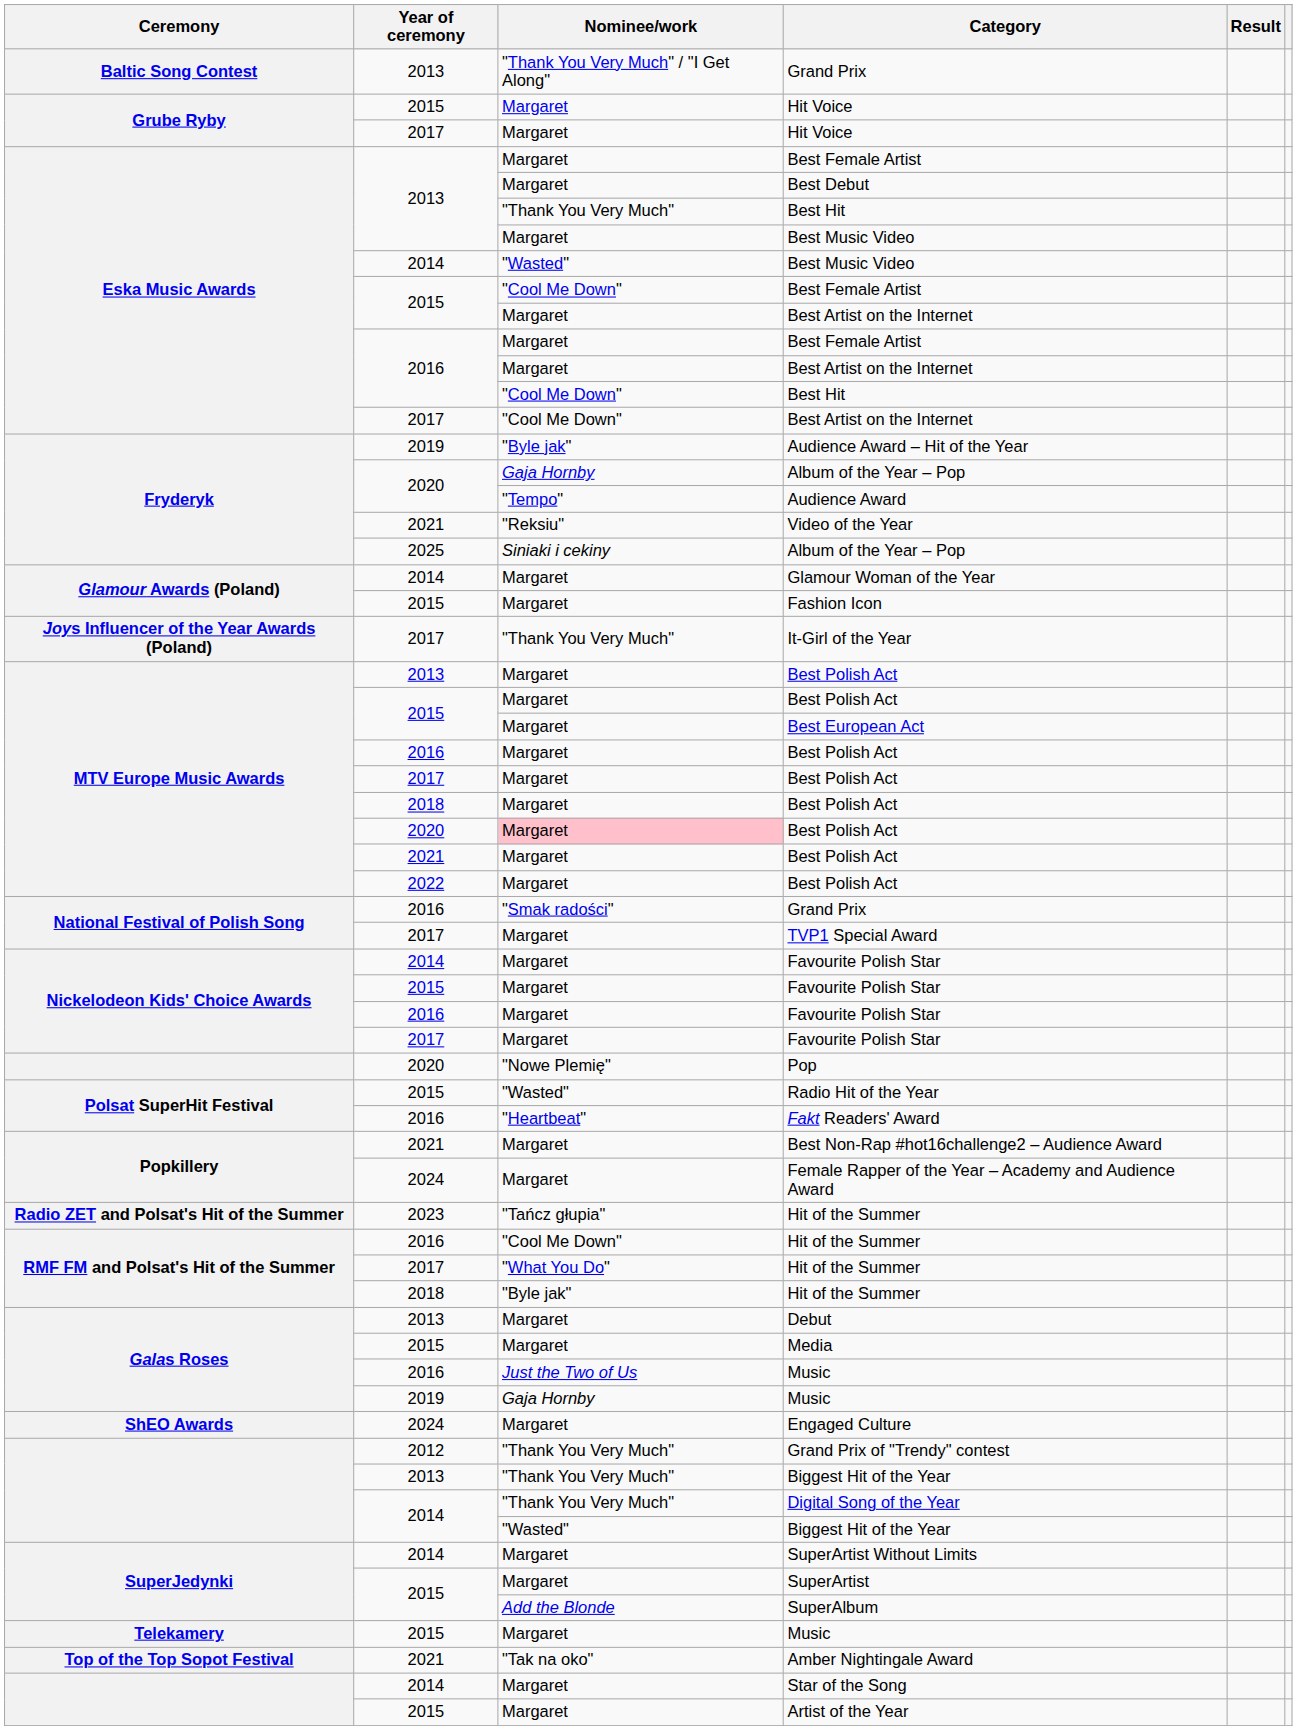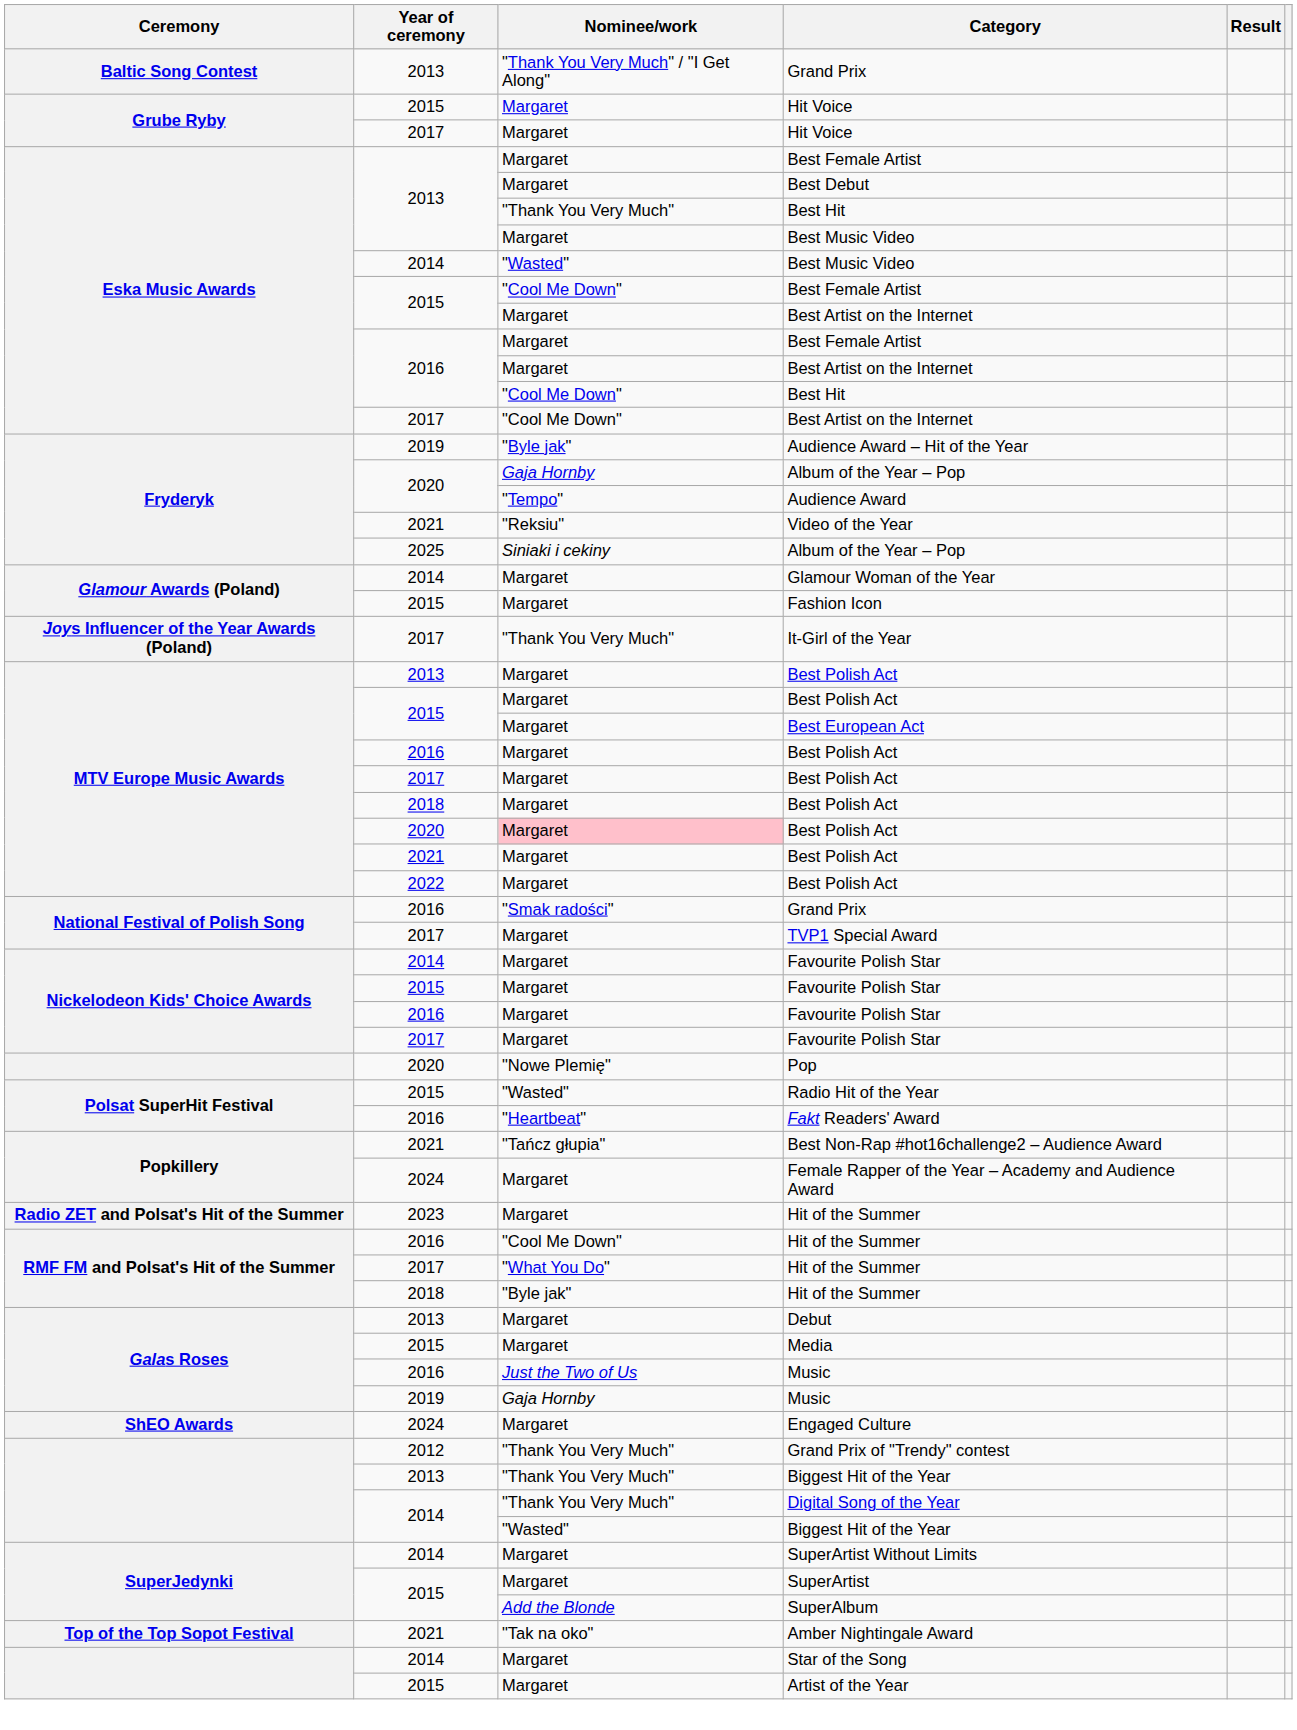 <table class="wikitable plainrowheaders sortable" style="width:99%;">
 <tr style="background:#ccc; text-align:center;">
 <th scope="col">Ceremony</th>
 <th scope="col">Year of ceremony</th>
 <th scope="col">Nominee/work</th>
 <th scope="col">Category</th>
 <th scope="col">Result</th>
 <th scope="col" class="unsortable"></th>
 </tr>
 <tr>
 <th scope="row"><a href='#'>Baltic Song Contest</a></th>
 <td style="text-align:center;">2013</td>
 <td>"<a href='#'>Thank You Very Much</a>" / "I Get Along"</td>
 <td>Grand Prix</td>
 <td></td>
 <td style="text-align:center;"></td>
 </tr>
 <tr>
 <th scope="row" rowspan="2"><a href='#'>Grube Ryby</a></th>
 <td style="text-align:center;">2015</td>
 <td><a href='#'>Margaret</a></td>
 <td>Hit Voice</td>
 <td></td>
 <td style="text-align:center;"></td>
 </tr>
 <tr>
 <td style="text-align:center;">2017</td>
 <td>Margaret</td>
 <td>Hit Voice</td>
 <td></td>
 <td style="text-align:center;"></td>
 </tr>
 <tr>
 <th scope="row" rowspan="11"><a href='#'>Eska Music Awards</a></th>
 <td style="text-align:center;" rowspan="4">2013</td>
 <td>Margaret</td>
 <td>Best Female Artist</td>
 <td></td>
 <td style="text-align:center;"></td>
 </tr>
 <tr>
 <td>Margaret</td>
 <td>Best Debut</td>
 <td></td>
 <td style="text-align:center;"></td>
 </tr>
 <tr>
 <td>"Thank You Very Much"</td>
 <td>Best Hit</td>
 <td></td>
 <td style="text-align:center;"></td>
 </tr>
 <tr>
 <td>Margaret</td>
 <td>Best Music Video</td>
 <td></td>
 <td style="text-align:center;"></td>
 </tr>
 <tr>
 <td style="text-align:center;">2014</td>
 <td>"<a href='#'>Wasted</a>"</td>
 <td>Best Music Video</td>
 <td></td>
 <td style="text-align:center;"></td>
 </tr>
 <tr>
 <td style="text-align:center;" rowspan="2">2015</td>
 <td>"<a href='#'>Cool Me Down</a>"</td>
 <td>Best Female Artist</td>
 <td></td>
 <td style="text-align:center;"></td>
 </tr>
 <tr>
 <td>Margaret</td>
 <td>Best Artist on the Internet</td>
 <td></td>
 <td style="text-align:center;"></td>
 </tr>
 <tr>
 <td style="text-align:center;" rowspan="3">2016</td>
 <td>Margaret</td>
 <td>Best Female Artist</td>
 <td></td>
 <td style="text-align:center;"></td>
 </tr>
 <tr>
 <td>Margaret</td>
 <td>Best Artist on the Internet</td>
 <td></td>
 <td style="text-align:center;"></td>
 </tr>
 <tr>
 <td>"<a href='#'>Cool Me Down</a>"</td>
 <td>Best Hit</td>
 <td></td>
 <td style="text-align:center;"></td>
 </tr>
 <tr>
 <td style="text-align:center;">2017</td>
 <td>"Cool Me Down"</td>
 <td>Best Artist on the Internet</td>
 <td></td>
 <td style="text-align:center;"></td>
 </tr>
 <tr>
 <th scope="row" rowspan="5"><a href='#'>Fryderyk</a></th>
 <td style="text-align:center;">2019</td>
 <td>"<a href='#'>Byle jak</a>"</td>
 <td>Audience Award – Hit of the Year</td>
 <td></td>
 <td style="text-align:center;"></td>
 </tr>
 <tr>
 <td style="text-align:center;" rowspan="2">2020</td>
 <td><em><a href='#'>Gaja Hornby</a></em></td>
 <td>Album of the Year – Pop</td>
 <td></td>
 <td style="text-align:center;"></td>
 </tr>
 <tr>
 <td>"<a href='#'>Tempo</a>"</td>
 <td>Audience Award</td>
 <td></td>
 <td style="text-align:center;"></td>
 </tr>
 <tr>
 <td style="text-align:center;">2021</td>
 <td>"Reksiu" </td>
 <td>Video of the Year</td>
 <td></td>
 <td style="text-align:center;"></td>
 </tr>
 <tr>
 <td style="text-align:center;">2025</td>
 <td><em>Siniaki i cekiny</em></td>
 <td>Album of the Year – Pop</td>
 <td></td>
 <td style="text-align:center;"></td>
 </tr>
 <tr>
 <th scope="row" rowspan="2"><a href='#'><em>Glamour</em> Awards</a> (Poland)</th>
 <td style="text-align:center;">2014</td>
 <td>Margaret</td>
 <td>Glamour Woman of the Year</td>
 <td></td>
 <td style="text-align:center;"></td>
 </tr>
 <tr>
 <td style="text-align:center;">2015</td>
 <td>Margaret</td>
 <td>Fashion Icon</td>
 <td></td>
 <td style="text-align:center;"></td>
 </tr>
 <tr>
 <th scope="row"><a href='#'><em>Joy</em>s Influencer of the Year Awards</a> (Poland)</th>
 <td style="text-align:center;">2017</td>
 <td>"Thank You Very Much"</td>
 <td>It-Girl of the Year</td>
 <td></td>
 <td style="text-align:center;"></td>
 </tr>
 <tr>
 <th scope="row" rowspan="9"><a href='#'>MTV Europe Music Awards</a></th>
 <td style="text-align:center;"><a href='#'>2013</a></td>
 <td>Margaret</td>
 <td><a href='#'>Best Polish Act</a></td>
 <td></td>
 <td style="text-align:center;"></td>
 </tr>
 <tr>
 <td style="text-align:center;" rowspan="2"><a href='#'>2015</a></td>
 <td>Margaret</td>
 <td>Best Polish Act</td>
 <td></td>
 <td style="text-align:center;"></td>
 </tr>
 <tr>
 <td>Margaret</td>
 <td><a href='#'>Best European Act</a></td>
 <td></td>
 <td style="text-align:center;"></td>
 </tr>
 <tr>
 <td style="text-align:center;"><a href='#'>2016</a></td>
 <td>Margaret</td>
 <td>Best Polish Act</td>
 <td></td>
 <td style="text-align:center;"></td>
 </tr>
 <tr>
 <td style="text-align:center;"><a href='#'>2017</a></td>
 <td>Margaret</td>
 <td>Best Polish Act</td>
 <td></td>
 <td style="text-align:center;"></td>
 </tr>
 <tr>
 <td style="text-align:center;"><a href='#'>2018</a></td>
 <td>Margaret</td>
 <td>Best Polish Act</td>
 <td></td>
 <td style="text-align:center;"></td>
 </tr>
 <tr>
 <td style="text-align:center;"><a href='#'>2020</a></td>
 <td style="background: pink;">Margaret</td>
 <td>Best Polish Act</td>
 <td></td>
 <td style="text-align:center;"></td>
 </tr>
 <tr>
 <td style="text-align:center;"><a href='#'>2021</a></td>
 <td>Margaret</td>
 <td>Best Polish Act</td>
 <td></td>
 <td style="text-align:center;"></td>
 </tr>
 <tr>
 <td style="text-align:center;"><a href='#'>2022</a></td>
 <td>Margaret</td>
 <td>Best Polish Act</td>
 <td></td>
 <td style="text-align:center;"></td>
 </tr>
 <tr>
 <th scope="row" rowspan="2"><a href='#'>National Festival of Polish Song</a></th>
 <td style="text-align:center;">2016</td>
 <td>"<a href='#'>Smak radości</a>"</td>
 <td>Grand Prix</td>
 <td></td>
 <td style="text-align:center;"></td>
 </tr>
 <tr>
 <td style="text-align:center;">2017</td>
 <td>Margaret</td>
 <td><a href='#'>TVP1</a> Special Award</td>
 <td></td>
 <td style="text-align:center;"></td>
 </tr>
 <tr>
 <th scope="row" rowspan="4"><a href='#'>Nickelodeon Kids' Choice Awards</a></th>
 <td style="text-align:center;"><a href='#'>2014</a></td>
 <td>Margaret</td>
 <td>Favourite Polish Star</td>
 <td></td>
 <td style="text-align:center;"></td>
 </tr>
 <tr>
 <td style="text-align:center;"><a href='#'>2015</a></td>
 <td>Margaret</td>
 <td>Favourite Polish Star</td>
 <td></td>
 <td style="text-align:center;"></td>
 </tr>
 <tr>
 <td style="text-align:center;"><a href='#'>2016</a></td>
 <td>Margaret</td>
 <td>Favourite Polish Star</td>
 <td></td>
 <td style="text-align:center;"></td>
 </tr>
 <tr>
 <td style="text-align:center;"><a href='#'>2017</a></td>
 <td>Margaret</td>
 <td>Favourite Polish Star</td>
 <td></td>
 <td style="text-align:center;"></td>
 </tr>
 <tr>
 <th scope="row"></th>
 <td style="text-align:center;">2020</td>
 <td>"Nowe Plemię"</td>
 <td>Pop</td>
 <td></td>
 <td style="text-align:center;"></td>
 </tr>
 <tr>
 <th scope="row" rowspan="2"><a href='#'>Polsat</a> SuperHit Festival</th>
 <td style="text-align:center;">2015</td>
 <td>"Wasted"</td>
 <td>Radio Hit of the Year</td>
 <td></td>
 <td style="text-align:center;"></td>
 </tr>
 <tr>
 <td style="text-align:center;">2016</td>
 <td>"<a href='#'>Heartbeat</a>"</td>
 <td><em><a href='#'>Fakt</a></em> Readers' Award</td>
 <td></td>
 <td style="text-align:center;"></td>
 </tr>
 <tr>
 <th scope="row" rowspan="2">Popkillery</th>
 <td style="text-align:center;">2021</td>
-<td>Margaret</td>
+<td>"Tańcz głupia"</td>
 <td>Best Non-Rap #hot16challenge2 – Audience Award</td>
 <td></td>
 <td style="text-align:center;"></td>
 </tr>
 <tr>
 <td style="text-align:center;">2024</td>
 <td>Margaret</td>
 <td>Female Rapper of the Year – Academy and Audience Award</td>
 <td></td>
 <td style="text-align:center;"></td>
 </tr>
 <tr>
 <th scope="row"><a href='#'>Radio ZET</a> and Polsat's Hit of the Summer</th>
 <td style="text-align:center;">2023</td>
-<td>"Tańcz głupia"</td>
+<td>Margaret</td>
 <td>Hit of the Summer</td>
 <td></td>
 <td style="text-align:center;"></td>
 </tr>
 <tr>
 <th scope="row" rowspan="3"><a href='#'>RMF FM</a> and Polsat's Hit of the Summer</th>
 <td style="text-align:center;">2016</td>
 <td>"Cool Me Down"</td>
 <td>Hit of the Summer</td>
 <td></td>
 <td style="text-align:center;"></td>
 </tr>
 <tr>
 <td style="text-align:center;">2017</td>
 <td>"<a href='#'>What You Do</a>"</td>
 <td>Hit of the Summer</td>
 <td></td>
 <td style="text-align:center;"></td>
 </tr>
 <tr>
 <td style="text-align:center;">2018</td>
 <td>"Byle jak"</td>
 <td>Hit of the Summer</td>
 <td></td>
 <td style="text-align:center;"></td>
 </tr>
 <tr>
 <th scope="row" rowspan="4"><a href='#'><em>Gala</em>s Roses</a></th>
 <td style="text-align:center;">2013</td>
 <td>Margaret</td>
 <td>Debut</td>
 <td></td>
 <td style="text-align:center;"></td>
 </tr>
 <tr>
 <td style="text-align:center;">2015</td>
 <td>Margaret</td>
 <td>Media</td>
 <td></td>
 <td style="text-align:center;"></td>
 </tr>
 <tr>
 <td style="text-align:center;">2016</td>
 <td><em><a href='#'>Just the Two of Us</a></em> </td>
 <td>Music</td>
 <td></td>
 <td style="text-align:center;"></td>
 </tr>
 <tr>
 <td style="text-align:center;">2019</td>
 <td><em>Gaja Hornby</em></td>
 <td>Music</td>
 <td></td>
 <td style="text-align:center;"></td>
 </tr>
 <tr>
 <th scope="row"><a href='#'>ShEO Awards</a></th>
 <td style="text-align:center;">2024</td>
 <td>Margaret</td>
 <td>Engaged Culture</td>
 <td></td>
 <td style="text-align:center;"></td>
 </tr>
 <tr>
 <th scope="row" rowspan="4"></th>
 <td style="text-align:center;">2012</td>
 <td>"Thank You Very Much"</td>
 <td>Grand Prix of "Trendy" contest</td>
 <td></td>
 <td style="text-align:center;"></td>
 </tr>
 <tr>
 <td style="text-align:center;">2013</td>
 <td>"Thank You Very Much"</td>
 <td>Biggest Hit of the Year</td>
 <td></td>
 <td style="text-align:center;"></td>
 </tr>
 <tr>
 <td style="text-align:center;" rowspan="2">2014</td>
 <td>"Thank You Very Much"</td>
 <td><a href='#'>Digital Song of the Year</a></td>
 <td></td>
 <td style="text-align:center;"></td>
 </tr>
 <tr>
 <td>"Wasted"</td>
 <td>Biggest Hit of the Year</td>
 <td></td>
 <td style="text-align:center;"></td>
 </tr>
 <tr>
 <th scope="row" rowspan="3"><a href='#'>SuperJedynki</a></th>
 <td style="text-align:center;">2014</td>
 <td>Margaret</td>
 <td>SuperArtist Without Limits</td>
 <td></td>
 <td style="text-align:center;"></td>
 </tr>
 <tr>
 <td style="text-align:center;" rowspan="2">2015</td>
 <td>Margaret</td>
 <td>SuperArtist</td>
 <td></td>
 <td style="text-align:center;"></td>
 </tr>
 <tr>
 <td><em><a href='#'>Add the Blonde</a></em></td>
 <td>SuperAlbum</td>
 <td></td>
 <td style="text-align:center;"></td>
 </tr>
 <tr>
-<th scope="row"><a href='#'>Telekamery</a></th>
-<td style="text-align:center;">2015</td>
-<td>Margaret</td>
-<td>Music</td>
-<td></td>
-<td style="text-align:center;"></td>
-</tr>
-<tr>
 <th scope="row"><a href='#'>Top of the Top Sopot Festival</a></th>
 <td style="text-align:center;">2021</td>
 <td>"Tak na oko"</td>
 <td>Amber Nightingale Award</td>
 <td></td>
 <td style="text-align:center;"></td>
 </tr>
 <tr>
 <th scope="row" rowspan="2"></th>
 <td style="text-align:center;">2014</td>
 <td>Margaret</td>
 <td>Star of the Song</td>
 <td></td>
 <td style="text-align:center;"></td>
 </tr>
 <tr>
 <td style="text-align:center;">2015</td>
 <td>Margaret</td>
 <td>Artist of the Year</td>
 <td></td>
 <td style="text-align:center;"></td>
 </tr>
 </table>
